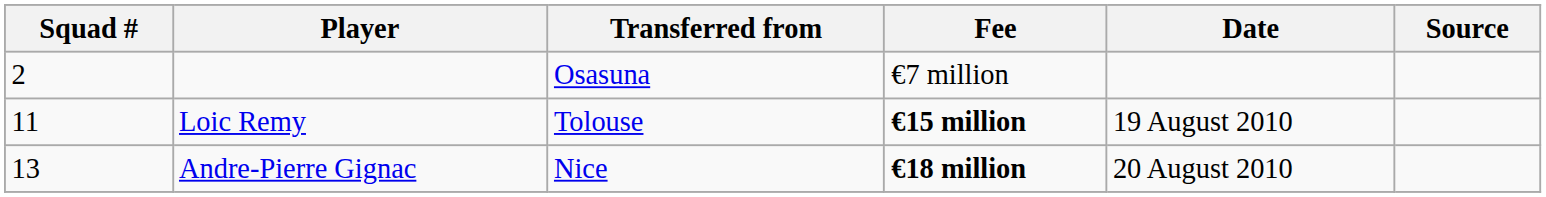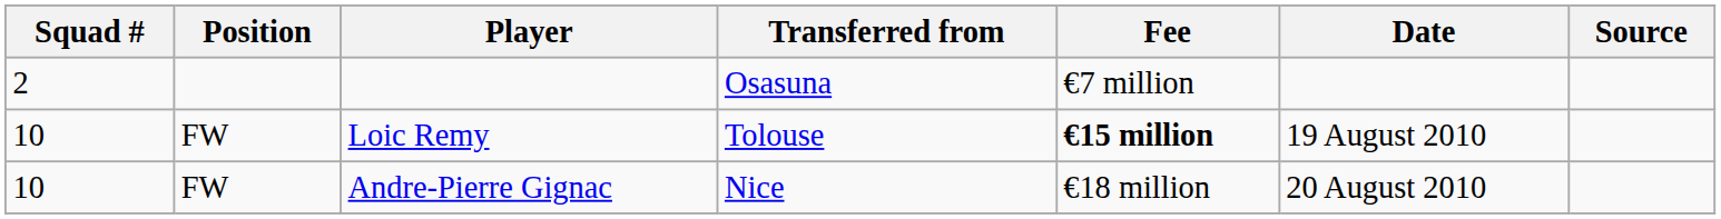 <table class="wikitable sortable" style="width:65%; text-align:center; font-size:95%; text-align:left;">
 <tr>
 <th><strong>Squad #</strong></th>
+<th><strong>Position</strong></th>
 <th><strong>Player</strong></th>
 <th><strong>Transferred from</strong></th>
 <th><strong>Fee</strong></th>
 <th><strong>Date</strong></th>
 <th><strong>Source</strong></th>
 </tr>
 <tr>
 <td>2</td>
 <td></td>
+<td></td>
 <td> <a href='#'>Osasuna</a></td>
 <td>€7 million</td>
 <td></td>
 <td></td>
 </tr>
 <tr>
-<td>11</td>
+<td>10</td>
+<td>FW</td>
 <td> <a href='#'>Loic Remy</a></td>
 <td> <a href='#'>Tolouse</a></td>
 <td><strong>€15 million</strong></td>
 <td>19 August 2010</td>
 <td></td>
 </tr>
 <tr>
-<td>13</td>
+<td>10</td>
+<td>FW</td>
 <td> <a href='#'>Andre-Pierre Gignac</a></td>
 <td> <a href='#'>Nice</a></td>
-<td><strong>€18 million</strong></td>
+<td>€18 million</td>
 <td>20 August 2010</td>
 <td></td>
 </tr>
 </table>
